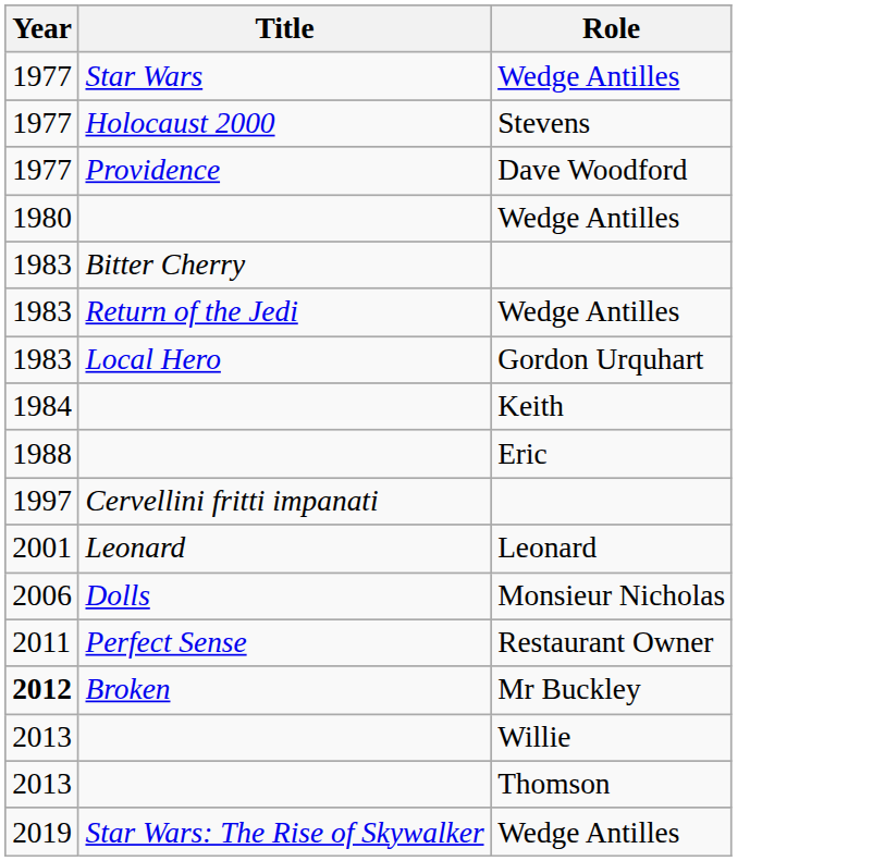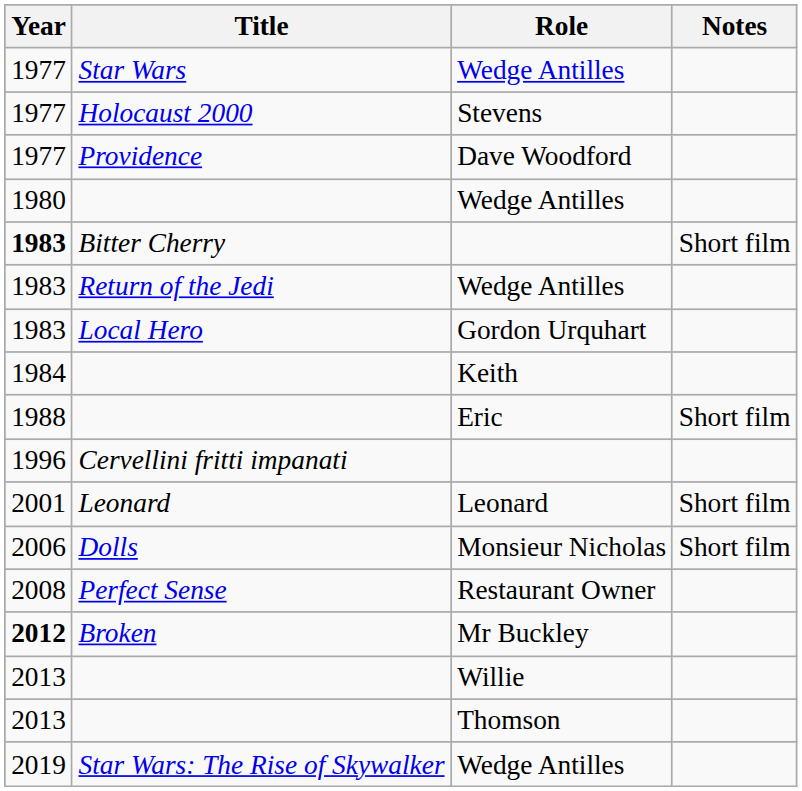 <table class="wikitable sortable">
 <tr>
 <th>Year</th>
 <th>Title</th>
 <th>Role</th>
+<th class="unsortable">Notes</th>
 </tr>
 <tr>
 <td>1977</td>
 <td><em><a href='#'>Star Wars</a></em></td>
 <td><a href='#'>Wedge Antilles</a></td>
+<td></td>
 </tr>
 <tr>
 <td>1977</td>
 <td><em><a href='#'>Holocaust 2000</a></em></td>
 <td>Stevens</td>
+<td></td>
 </tr>
 <tr>
 <td>1977</td>
 <td><em><a href='#'>Providence</a></em></td>
 <td>Dave Woodford</td>
+<td></td>
 </tr>
 <tr>
 <td>1980</td>
 <td><em></em></td>
 <td>Wedge Antilles</td>
+<td></td>
 </tr>
 <tr>
-<td>1983</td>
+<td><strong>1983</strong></td>
 <td><em>Bitter Cherry</em></td>
 <td></td>
+<td>Short film</td>
 </tr>
 <tr>
 <td>1983</td>
 <td><em><a href='#'>Return of the Jedi</a></em></td>
 <td>Wedge Antilles</td>
+<td></td>
 </tr>
 <tr>
 <td>1983</td>
 <td><em><a href='#'>Local Hero</a></em></td>
 <td>Gordon Urquhart</td>
+<td></td>
 </tr>
 <tr>
 <td>1984</td>
 <td><em></em></td>
 <td>Keith</td>
+<td></td>
 </tr>
 <tr>
 <td>1988</td>
 <td><em></em></td>
 <td>Eric</td>
+<td>Short film</td>
 </tr>
 <tr>
-<td>1997</td>
+<td>1996</td>
 <td><em>Cervellini fritti impanati</em></td>
+<td></td>
 <td></td>
 </tr>
 <tr>
 <td>2001</td>
 <td><em>Leonard</em></td>
 <td>Leonard</td>
+<td>Short film</td>
 </tr>
 <tr>
 <td>2006</td>
 <td><em><a href='#'>Dolls</a></em></td>
 <td>Monsieur Nicholas</td>
+<td>Short film</td>
 </tr>
 <tr>
-<td>2011</td>
+<td>2008</td>
 <td><em><a href='#'>Perfect Sense</a></em></td>
 <td>Restaurant Owner</td>
+<td></td>
 </tr>
 <tr>
 <td><strong>2012</strong></td>
 <td><em><a href='#'>Broken</a></em></td>
 <td>Mr Buckley</td>
+<td></td>
 </tr>
 <tr>
 <td>2013</td>
 <td><em></em></td>
 <td>Willie</td>
+<td></td>
 </tr>
 <tr>
 <td>2013</td>
 <td><em></em></td>
 <td>Thomson</td>
+<td></td>
 </tr>
 <tr>
 <td>2019</td>
 <td><em><a href='#'>Star Wars: The Rise of Skywalker</a></em></td>
 <td>Wedge Antilles</td>
+<td></td>
 </tr>
 </table>
